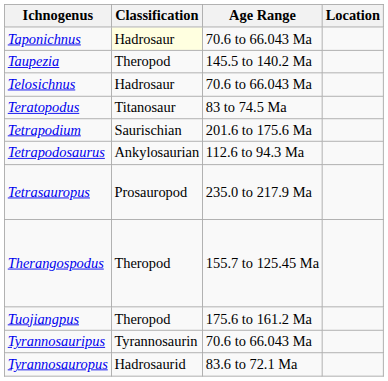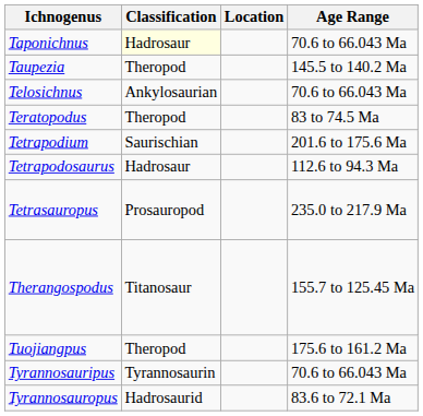 <table class="wikitable">
 <tr>
 <th>Ichnogenus</th>
 <th>Classification</th>
+<th>Location</th>
 <th>Age Range</th>
-<th>Location</th>
 </tr>
 <tr>
 <td><em><a href='#'>Taponichnus</a></em></td>
 <td style="background: lightyellow;">Hadrosaur</td>
+<td></td>
 <td>70.6 to 66.043 Ma</td>
-<td></td>
 </tr>
 <tr>
 <td><em><a href='#'>Taupezia</a></em></td>
 <td>Theropod</td>
+<td></td>
 <td>145.5 to 140.2 Ma</td>
-<td></td>
 </tr>
 <tr>
 <td><em><a href='#'>Telosichnus</a></em></td>
-<td>Hadrosaur</td>
+<td>Ankylosaurian</td>
+<td></td>
 <td>70.6 to 66.043 Ma</td>
-<td></td>
 </tr>
 <tr>
 <td><em><a href='#'>Teratopodus</a></em></td>
-<td>Titanosaur</td>
+<td>Theropod</td>
+<td></td>
 <td>83 to 74.5 Ma</td>
-<td></td>
 </tr>
 <tr>
 <td><em><a href='#'>Tetrapodium</a></em></td>
 <td>Saurischian</td>
+<td></td>
 <td>201.6 to 175.6 Ma</td>
-<td></td>
 </tr>
 <tr>
 <td><em><a href='#'>Tetrapodosaurus</a></em></td>
-<td>Ankylosaurian</td>
+<td>Hadrosaur</td>
+<td><br></td>
 <td>112.6 to 94.3 Ma</td>
-<td><br></td>
 </tr>
 <tr>
 <td><em><a href='#'>Tetrasauropus</a></em></td>
 <td>Prosauropod</td>
+<td><br><br><br></td>
 <td>235.0 to 217.9 Ma</td>
-<td><br><br><br></td>
 </tr>
 <tr>
 <td><em><a href='#'>Therangospodus</a></em></td>
-<td>Theropod</td>
+<td>Titanosaur</td>
+<td><br><br><br><br><br></td>
 <td>155.7 to 125.45 Ma</td>
-<td><br><br><br><br><br></td>
 </tr>
 <tr>
 <td><em><a href='#'>Tuojiangpus</a></em></td>
 <td>Theropod</td>
+<td></td>
 <td>175.6 to 161.2 Ma</td>
-<td></td>
 </tr>
 <tr>
 <td><em><a href='#'>Tyrannosauripus</a></em></td>
 <td>Tyrannosaurin</td>
+<td></td>
 <td>70.6 to 66.043 Ma</td>
-<td></td>
 </tr>
 <tr>
 <td><em><a href='#'>Tyrannosauropus</a></em></td>
 <td>Hadrosaurid</td>
+<td></td>
 <td>83.6 to 72.1 Ma</td>
-<td></td>
 </tr>
 </table>
